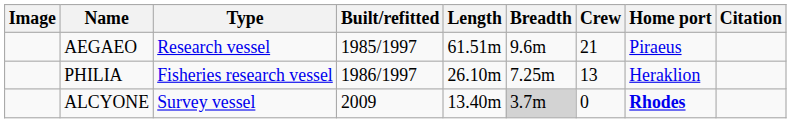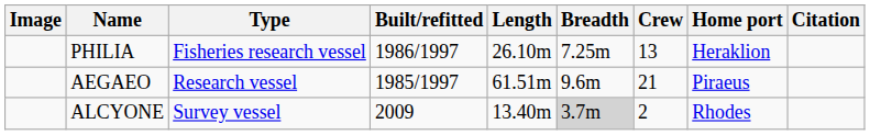 <table class="wikitable">
 <tr>
 <th>Image</th>
 <th>Name</th>
 <th>Type</th>
 <th>Built/refitted</th>
 <th>Length</th>
 <th>Breadth</th>
 <th>Crew</th>
 <th>Home port</th>
 <th>Citation</th>
 </tr>
 <tr>
 <td></td>
+<td>PHILIA</td>
+<td><a href='#'>Fisheries research vessel</a></td>
+<td>1986/1997</td>
+<td>26.10m</td>
+<td>7.25m</td>
+<td>13</td>
+<td><a href='#'>Heraklion</a></td>
+<td></td>
+</tr>
+<tr>
+<td></td>
 <td>AEGAEO</td>
 <td><a href='#'>Research vessel</a></td>
 <td>1985/1997</td>
 <td>61.51m</td>
 <td>9.6m</td>
 <td>21</td>
 <td><a href='#'>Piraeus</a></td>
 <td></td>
 </tr>
 <tr>
 <td></td>
-<td>PHILIA</td>
-<td><a href='#'>Fisheries research vessel</a></td>
-<td>1986/1997</td>
-<td>26.10m</td>
-<td>7.25m</td>
-<td>13</td>
-<td><a href='#'>Heraklion</a></td>
-<td></td>
-</tr>
-<tr>
-<td></td>
 <td>ALCYONE</td>
 <td><a href='#'>Survey vessel</a></td>
 <td>2009</td>
 <td>13.40m</td>
 <td style="background: lightgrey;">3.7m</td>
-<td>0</td>
-<td><strong><a href='#'>Rhodes</a></strong></td>
+<td>2</td>
+<td><a href='#'>Rhodes</a></td>
 <td></td>
 </tr>
 </table>
